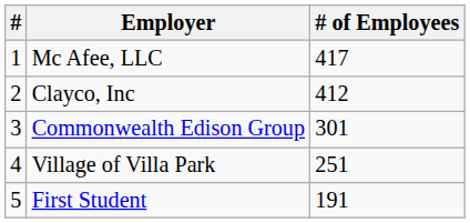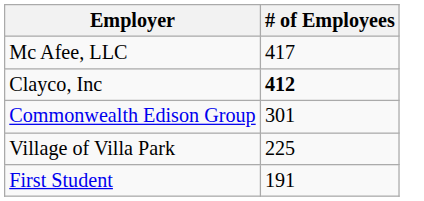 <table class="wikitable">
 <tr>
-<th>#</th>
 <th>Employer</th>
 <th># of Employees</th>
 </tr>
 <tr>
-<td>1</td>
 <td>Mc Afee, LLC</td>
 <td>417</td>
 </tr>
 <tr>
-<td>2</td>
 <td>Clayco, Inc</td>
-<td>412</td>
+<td><strong>412</strong></td>
 </tr>
 <tr>
-<td>3</td>
 <td><a href='#'>Commonwealth Edison Group</a></td>
 <td>301</td>
 </tr>
 <tr>
-<td>4</td>
 <td>Village of Villa Park</td>
-<td>251</td>
+<td>225</td>
 </tr>
 <tr>
-<td>5</td>
 <td><a href='#'>First Student</a></td>
 <td>191</td>
 </tr>
 </table>
